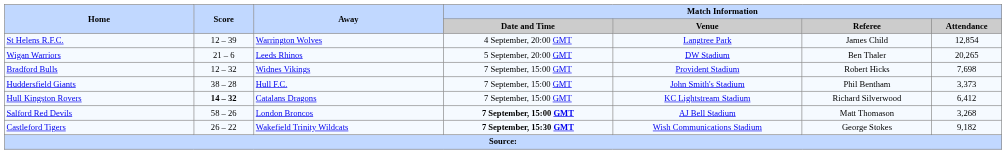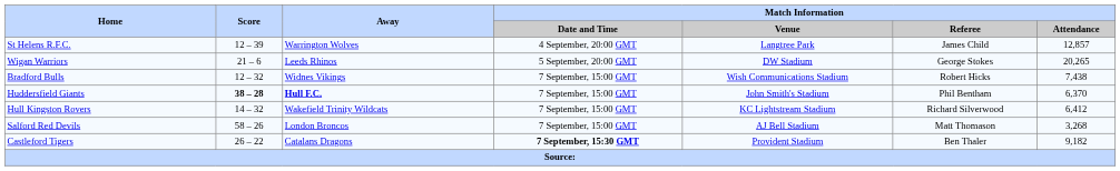 <table border="1" cellpadding="3" cellspacing="0" style="border-collapse:collapse; font-size:85%; text-align:center; width:100%">
 <tr style="background:#c1d8ff;">
 <th rowspan="2" style="width:19%;">Home</th>
 <th rowspan="2" style="width:6%;">Score</th>
 <th rowspan="2" style="width:19%;">Away</th>
 <th colspan=6>Match Information</th>
 </tr>
 <tr style="background:#ccc;">
 <th width=17%>Date and Time</th>
 <th width=19%>Venue</th>
 <th width=13%>Referee</th>
 <th width=7%>Attendance</th>
 </tr>
 <tr style="background:#f5faff;">
 <td align=left> <a href='#'>St Helens R.F.C.</a></td>
 <td>12 – 39</td>
 <td align=left> <a href='#'>Warrington Wolves</a></td>
 <td>4 September, 20:00 <a href='#'>GMT</a></td>
 <td><a href='#'>Langtree Park</a></td>
 <td>James Child</td>
-<td>12,854</td>
+<td>12,857</td>
 </tr>
 <tr style="background:#f5faff;">
 <td align=left> <a href='#'>Wigan Warriors</a></td>
 <td>21 – 6</td>
 <td align=left> <a href='#'>Leeds Rhinos</a></td>
 <td>5 September, 20:00 <a href='#'>GMT</a></td>
 <td><a href='#'>DW Stadium</a></td>
-<td>Ben Thaler</td>
+<td>George Stokes</td>
 <td>20,265</td>
 </tr>
 <tr style="background:#f5faff;">
 <td align=left> <a href='#'>Bradford Bulls</a></td>
 <td>12 – 32</td>
 <td align=left> <a href='#'>Widnes Vikings</a></td>
 <td>7 September, 15:00 <a href='#'>GMT</a></td>
-<td><a href='#'>Provident Stadium</a></td>
+<td><a href='#'>Wish Communications Stadium</a></td>
 <td>Robert Hicks</td>
-<td>7,698</td>
+<td>7,438</td>
 </tr>
 <tr style="background:#f5faff;">
 <td align=left> <a href='#'>Huddersfield Giants</a></td>
-<td>38 – 28</td>
-<td align=left> <a href='#'>Hull F.C.</a></td>
+<td><strong>38 – 28</strong></td>
+<td align=left><strong> <a href='#'>Hull F.C.</a></strong></td>
 <td>7 September, 15:00 <a href='#'>GMT</a></td>
 <td><a href='#'>John Smith's Stadium</a></td>
 <td>Phil Bentham</td>
-<td>3,373</td>
+<td>6,370</td>
 </tr>
 <tr style="background:#f5faff;">
 <td align=left> <a href='#'>Hull Kingston Rovers</a></td>
-<td><strong>14 – 32</strong></td>
-<td align=left>  <a href='#'>Catalans Dragons</a></td>
+<td>14 – 32</td>
+<td align=left> <a href='#'>Wakefield Trinity Wildcats</a></td>
 <td>7 September, 15:00 <a href='#'>GMT</a></td>
 <td><a href='#'>KC Lightstream Stadium</a></td>
 <td>Richard Silverwood</td>
 <td>6,412</td>
 </tr>
 <tr style="background:#f5faff;">
 <td align=left> <a href='#'>Salford Red Devils</a></td>
 <td>58 – 26</td>
 <td align=left> <a href='#'>London Broncos</a></td>
-<td><strong>7 September, 15:00 <a href='#'>GMT</a></strong></td>
+<td>7 September, 15:00 <a href='#'>GMT</a></td>
 <td><a href='#'>AJ Bell Stadium</a></td>
 <td>Matt Thomason</td>
 <td>3,268</td>
 </tr>
 <tr style="background:#f5faff;">
 <td align=left> <a href='#'>Castleford Tigers</a></td>
 <td>26 – 22</td>
-<td align=left> <a href='#'>Wakefield Trinity Wildcats</a></td>
+<td align=left>  <a href='#'>Catalans Dragons</a></td>
 <td><strong>7 September, 15:30 <a href='#'>GMT</a></strong></td>
-<td><a href='#'>Wish Communications Stadium</a></td>
-<td>George Stokes</td>
+<td><a href='#'>Provident Stadium</a></td>
+<td>Ben Thaler</td>
 <td>9,182</td>
 </tr>
 <tr style="background:#c1d8ff;">
 <th colspan=12>Source:</th>
 </tr>
 </table>
